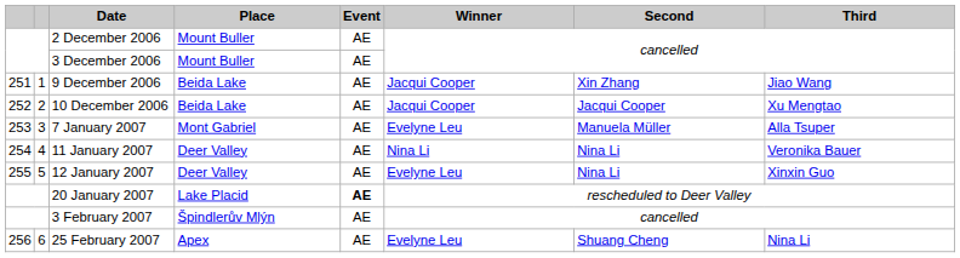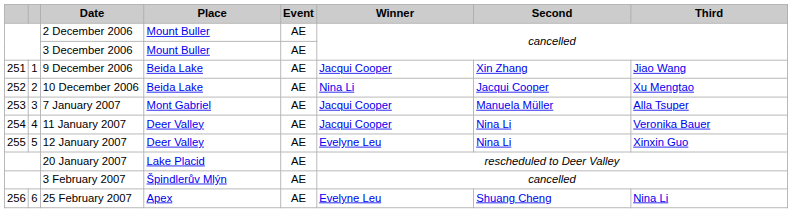 <table class="wikitable plainrowheaders" style="background:#fff; font-size:86%; line-height:16px; border:grey solid 1px; border-collapse:collapse;">
 <tr style="background:#ccc; text-align:center;">
 <th scope="col" style="background:#ccc; width=20 px;"></th>
 <th scope="col" style="background:#ccc; width=30 px;"></th>
 <th scope="col" style="background:#ccc; width:120px;">Date</th>
 <th scope="col" style="background:#ccc; width:160px;">Place</th>
 <th scope="col" style="background:#ccc; width:15px;">Event</th>
 <th scope="col" style="background:#ccc; width:185px;">Winner</th>
 <th scope="col" style="background:#ccc; width:185px;">Second</th>
 <th scope="col" style="background:#ccc; width:185px;">Third</th>
 </tr>
 <tr>
 <td colspan=2 rowspan=2></td>
 <td>2 December 2006</td>
 <td> <a href='#'>Mount Buller</a></td>
 <td align=center>AE</td>
 <td colspan=3 rowspan=2 align=center><em>cancelled</em></td>
 </tr>
 <tr>
 <td>3 December 2006</td>
 <td> <a href='#'>Mount Buller</a></td>
 <td align=center>AE</td>
 </tr>
 <tr>
 <td align=center>251</td>
 <td align=center>1</td>
 <td>9 December 2006</td>
 <td> <a href='#'>Beida Lake</a></td>
 <td align=center>AE</td>
 <td> <a href='#'>Jacqui Cooper</a></td>
 <td> <a href='#'>Xin Zhang</a></td>
 <td> <a href='#'>Jiao Wang</a></td>
 </tr>
 <tr>
 <td align=center>252</td>
 <td align=center>2</td>
 <td>10 December 2006</td>
 <td> <a href='#'>Beida Lake</a></td>
 <td align=center>AE</td>
-<td> <a href='#'>Jacqui Cooper</a></td>
+<td> <a href='#'>Nina Li</a></td>
 <td> <a href='#'>Jacqui Cooper</a></td>
 <td> <a href='#'>Xu Mengtao</a></td>
 </tr>
 <tr>
 <td align=center>253</td>
 <td align=center>3</td>
 <td>7 January 2007</td>
 <td> <a href='#'>Mont Gabriel</a></td>
 <td align=center>AE</td>
-<td> <a href='#'>Evelyne Leu</a></td>
+<td> <a href='#'>Jacqui Cooper</a></td>
 <td> <a href='#'>Manuela Müller</a></td>
 <td> <a href='#'>Alla Tsuper</a></td>
 </tr>
 <tr>
 <td align=center>254</td>
 <td align=center>4</td>
 <td>11 January 2007<small></small></td>
 <td> <a href='#'>Deer Valley</a></td>
 <td align=center>AE</td>
-<td> <a href='#'>Nina Li</a></td>
+<td> <a href='#'>Jacqui Cooper</a></td>
 <td> <a href='#'>Nina Li</a></td>
 <td> <a href='#'>Veronika Bauer</a></td>
 </tr>
 <tr>
 <td align=center>255</td>
 <td align=center>5</td>
 <td>12 January 2007</td>
 <td> <a href='#'>Deer Valley</a></td>
 <td align=center>AE</td>
 <td> <a href='#'>Evelyne Leu</a></td>
 <td> <a href='#'>Nina Li</a></td>
 <td> <a href='#'>Xinxin Guo</a></td>
 </tr>
 <tr>
 <td colspan=2></td>
 <td>20 January 2007</td>
 <td> <a href='#'>Lake Placid</a></td>
-<td align=center><strong>AE</strong></td>
+<td align=center>AE</td>
 <td colspan=3 align=center><em>rescheduled to Deer Valley</em></td>
 </tr>
 <tr>
 <td colspan=2></td>
 <td>3 February 2007</td>
 <td> <a href='#'>Špindlerův Mlýn</a></td>
 <td align=center>AE</td>
 <td colspan=3 align=center><em>cancelled</em></td>
 </tr>
 <tr>
 <td align=center>256</td>
 <td align=center>6</td>
 <td>25 February 2007</td>
 <td> <a href='#'>Apex</a></td>
 <td align=center>AE</td>
 <td> <a href='#'>Evelyne Leu</a></td>
 <td> <a href='#'>Shuang Cheng</a></td>
 <td> <a href='#'>Nina Li</a></td>
 </tr>
 </table>
